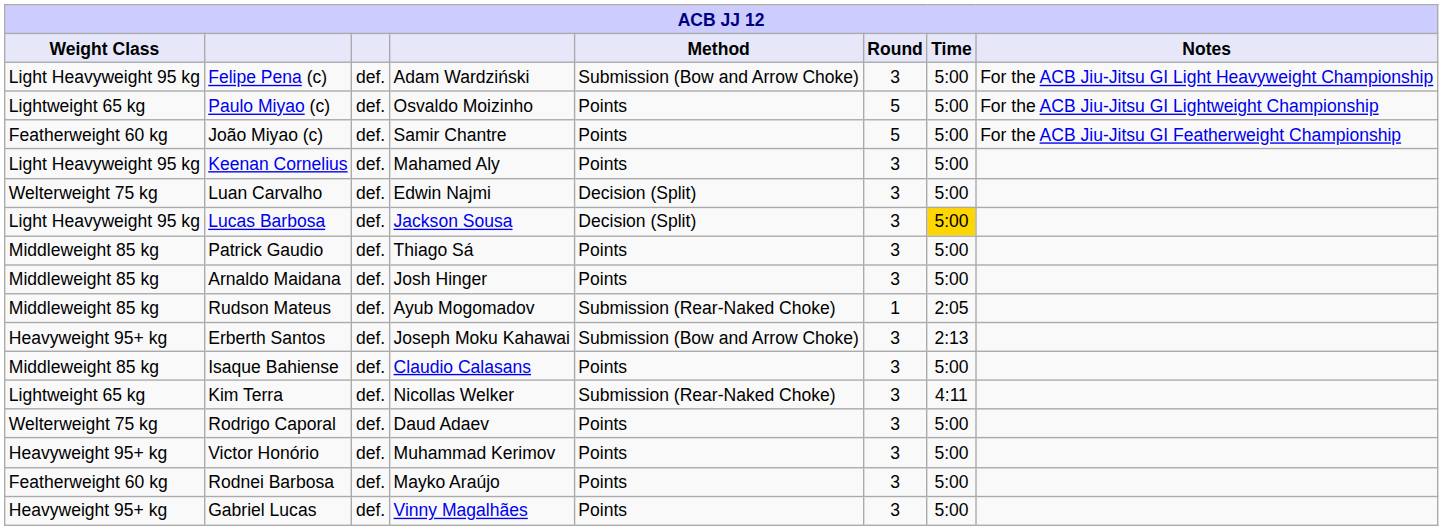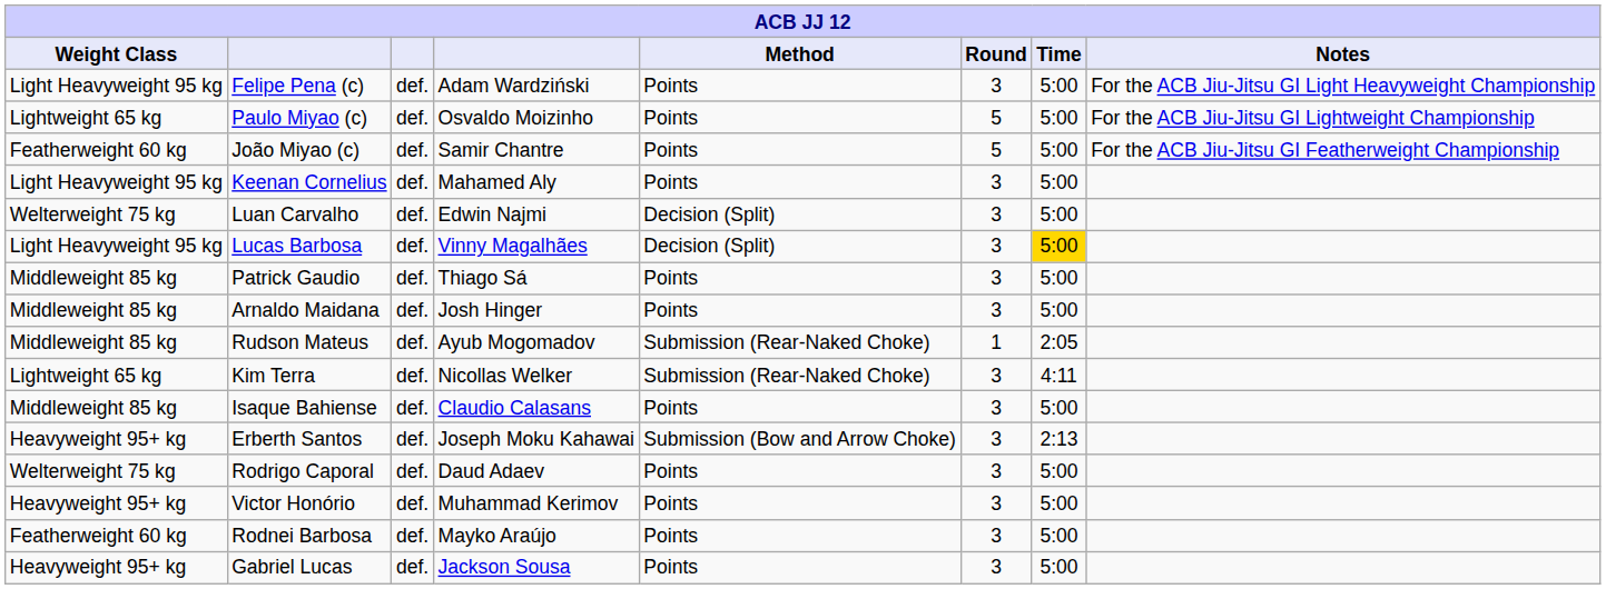 <table class="wikitable" style="font-size: 80%;">
 <tr>
 <th colspan="8" style="background-color: #ccf; color: #000080; text-align: center;"><strong>ACB JJ 12</strong></th>
 </tr>
 <tr>
 <th colspan="1" style="background-color: #E6E8FA; color: #000000; text-align: center;">Weight Class</th>
 <th colspan="1" style="background-color: #E6E8FA; color: #000000; text-align: center;"></th>
 <th colspan="1" style="background-color: #E6E8FA; color: #000000; text-align: center;"></th>
 <th colspan="1" style="background-color: #E6E8FA; color: #000000; text-align: center;"></th>
 <th colspan="1" style="background-color: #E6E8FA; color: #000000; text-align: center;">Method</th>
 <th colspan="1" style="background-color: #E6E8FA; color: #000000; text-align: center;">Round</th>
 <th colspan="1" style="background-color: #E6E8FA; color: #000000; text-align: center;">Time</th>
 <th colspan="1" style="background-color: #E6E8FA; color: #000000; text-align: center;">Notes</th>
 </tr>
 <tr>
 <td>Light Heavyweight 95 kg</td>
 <td> <a href='#'>Felipe Pena</a> (c)</td>
 <td align=center>def.</td>
 <td> Adam Wardziński</td>
-<td>Submission (Bow and Arrow Choke)</td>
+<td>Points</td>
 <td align=center>3</td>
 <td align=center>5:00</td>
 <td>For the <a href='#'>ACB Jiu-Jitsu GI Light Heavyweight Championship</a></td>
 </tr>
 <tr>
 <td>Lightweight 65 kg</td>
 <td> <a href='#'>Paulo Miyao</a> (c)</td>
 <td align=center>def.</td>
 <td> Osvaldo Moizinho</td>
 <td>Points</td>
 <td align=center>5</td>
 <td align=center>5:00</td>
 <td>For the <a href='#'>ACB Jiu-Jitsu GI Lightweight Championship</a></td>
 </tr>
 <tr>
 <td>Featherweight 60 kg</td>
 <td> João Miyao (c)</td>
 <td align=center>def.</td>
 <td> Samir Chantre</td>
 <td>Points</td>
 <td align=center>5</td>
 <td align=center>5:00</td>
 <td>For the <a href='#'>ACB Jiu-Jitsu GI Featherweight Championship</a></td>
 </tr>
 <tr>
 <td>Light Heavyweight 95 kg</td>
 <td> <a href='#'>Keenan Cornelius</a></td>
 <td align=center>def.</td>
 <td> Mahamed Aly</td>
 <td>Points</td>
 <td align=center>3</td>
 <td align=center>5:00</td>
 <td></td>
 </tr>
 <tr>
 <td>Welterweight 75 kg</td>
 <td> Luan Carvalho</td>
 <td align=center>def.</td>
 <td> Edwin Najmi</td>
 <td>Decision (Split)</td>
 <td align=center>3</td>
 <td align=center>5:00</td>
 <td></td>
 </tr>
 <tr>
 <td>Light Heavyweight 95 kg</td>
 <td> <a href='#'>Lucas Barbosa</a></td>
 <td align=center>def.</td>
-<td> <a href='#'>Jackson Sousa</a></td>
+<td> <a href='#'>Vinny Magalhães</a></td>
 <td>Decision (Split)</td>
 <td align=center>3</td>
 <td align=center style="background: gold;">5:00</td>
 <td></td>
 </tr>
 <tr>
 <td>Middleweight 85 kg</td>
 <td> Patrick Gaudio</td>
 <td align=center>def.</td>
 <td> Thiago Sá</td>
 <td>Points</td>
 <td align=center>3</td>
 <td align=center>5:00</td>
 <td></td>
 </tr>
 <tr>
 <td>Middleweight 85 kg</td>
 <td> Arnaldo Maidana</td>
 <td align=center>def.</td>
 <td> Josh Hinger</td>
 <td>Points</td>
 <td align=center>3</td>
 <td align=center>5:00</td>
 <td></td>
 </tr>
 <tr>
 <td>Middleweight 85 kg</td>
 <td> Rudson Mateus</td>
 <td align=center>def.</td>
 <td> Ayub Mogomadov</td>
 <td>Submission (Rear-Naked Choke)</td>
 <td align=center>1</td>
 <td align=center>2:05</td>
 <td></td>
 </tr>
 <tr>
-<td>Heavyweight 95+ kg</td>
-<td> Erberth Santos</td>
+<td>Lightweight 65 kg</td>
+<td> Kim Terra</td>
 <td align=center>def.</td>
-<td> Joseph Moku Kahawai</td>
-<td>Submission (Bow and Arrow Choke)</td>
+<td> Nicollas Welker</td>
+<td>Submission (Rear-Naked Choke)</td>
 <td align=center>3</td>
-<td align=center>2:13</td>
+<td align=center>4:11</td>
 <td></td>
 </tr>
 <tr>
 <td>Middleweight 85 kg</td>
 <td> Isaque Bahiense</td>
 <td align=center>def.</td>
 <td> <a href='#'>Claudio Calasans</a></td>
 <td>Points</td>
 <td align=center>3</td>
 <td align=center>5:00</td>
 <td></td>
 </tr>
 <tr>
-<td>Lightweight 65 kg</td>
-<td> Kim Terra</td>
+<td>Heavyweight 95+ kg</td>
+<td> Erberth Santos</td>
 <td align=center>def.</td>
-<td> Nicollas Welker</td>
-<td>Submission (Rear-Naked Choke)</td>
+<td> Joseph Moku Kahawai</td>
+<td>Submission (Bow and Arrow Choke)</td>
 <td align=center>3</td>
-<td align=center>4:11</td>
+<td align=center>2:13</td>
 <td></td>
 </tr>
 <tr>
 <td>Welterweight 75 kg</td>
 <td> Rodrigo Caporal</td>
 <td align=center>def.</td>
 <td> Daud Adaev</td>
 <td>Points</td>
 <td align=center>3</td>
 <td align=center>5:00</td>
 <td></td>
 </tr>
 <tr>
 <td>Heavyweight 95+ kg</td>
 <td> Victor Honório</td>
 <td align=center>def.</td>
 <td> Muhammad Kerimov</td>
 <td>Points</td>
 <td align=center>3</td>
 <td align=center>5:00</td>
 <td></td>
 </tr>
 <tr>
 <td>Featherweight 60 kg</td>
 <td> Rodnei Barbosa</td>
 <td align=center>def.</td>
 <td> Mayko Araújo</td>
 <td>Points</td>
 <td align=center>3</td>
 <td align=center>5:00</td>
 <td></td>
 </tr>
 <tr>
 <td>Heavyweight 95+ kg</td>
 <td> Gabriel Lucas</td>
 <td align=center>def.</td>
-<td> <a href='#'>Vinny Magalhães</a></td>
+<td> <a href='#'>Jackson Sousa</a></td>
 <td>Points</td>
 <td align=center>3</td>
 <td align=center>5:00</td>
 <td></td>
 </tr>
 </table>
